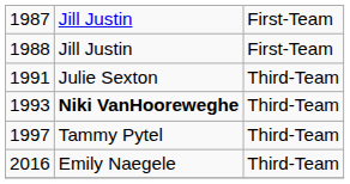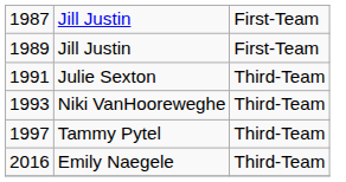 <table class="wikitable">
 <tr>
 <td>1987</td>
 <td><a href='#'>Jill Justin</a></td>
 <td>First-Team</td>
 </tr>
 <tr>
-<td>1988</td>
+<td>1989</td>
 <td>Jill Justin</td>
 <td>First-Team</td>
 </tr>
 <tr>
 <td>1991</td>
 <td>Julie Sexton</td>
 <td>Third-Team</td>
 </tr>
 <tr>
 <td>1993</td>
-<td><strong>Niki VanHooreweghe</strong></td>
+<td>Niki VanHooreweghe</td>
 <td>Third-Team</td>
 </tr>
 <tr>
 <td>1997</td>
 <td>Tammy Pytel</td>
 <td>Third-Team</td>
 </tr>
 <tr>
 <td>2016</td>
 <td>Emily Naegele</td>
 <td>Third-Team</td>
 </tr>
 <tr>
 </tr>
 </table>
